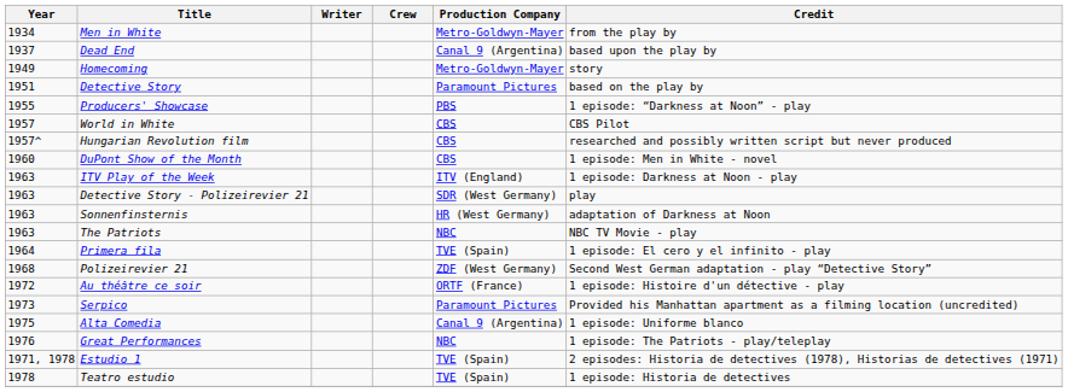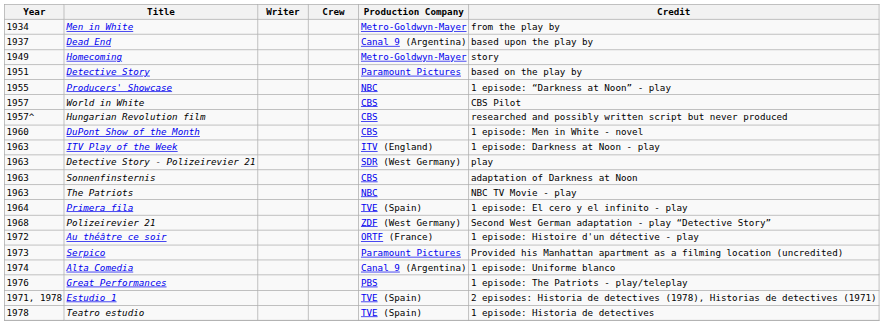 <table class="wikitable">
 <tr>
 <th>Year</th>
 <th>Title</th>
 <th width=65>Writer</th>
 <th width=65>Crew</th>
 <th>Production Company</th>
 <th>Credit</th>
 </tr>
 <tr>
 <td>1934</td>
 <td><em><a href='#'>Men in White</a></em></td>
 <td></td>
 <td></td>
 <td><a href='#'>Metro-Goldwyn-Mayer</a></td>
 <td>from the play by</td>
 </tr>
 <tr>
 <td>1937</td>
 <td><em><a href='#'>Dead End</a></em></td>
 <td></td>
 <td></td>
 <td><a href='#'>Canal 9</a> (Argentina)</td>
 <td>based upon the play by</td>
 </tr>
 <tr>
 <td>1949</td>
 <td><em><a href='#'>Homecoming</a></em></td>
 <td></td>
 <td></td>
 <td><a href='#'>Metro-Goldwyn-Mayer</a></td>
 <td>story</td>
 </tr>
 <tr>
 <td>1951</td>
 <td><em><a href='#'>Detective Story</a></em></td>
 <td></td>
 <td></td>
 <td><a href='#'>Paramount Pictures</a></td>
 <td>based on the play by</td>
 </tr>
 <tr>
 <td>1955</td>
 <td><em><a href='#'>Producers' Showcase</a></em></td>
 <td></td>
 <td></td>
-<td><a href='#'>PBS</a></td>
+<td><a href='#'>NBC</a></td>
 <td>1 episode: “Darkness at Noon” - play</td>
 </tr>
 <tr>
 <td>1957</td>
 <td><em>World in White</em></td>
 <td></td>
 <td></td>
 <td><a href='#'>CBS</a></td>
 <td>CBS Pilot</td>
 </tr>
 <tr>
 <td>1957^</td>
 <td><em>Hungarian Revolution film</em></td>
 <td></td>
 <td></td>
 <td><a href='#'>CBS</a></td>
 <td>researched and possibly written script but never produced</td>
 </tr>
 <tr>
 <td>1960</td>
 <td><em><a href='#'>DuPont Show of the Month</a></em></td>
 <td></td>
 <td></td>
 <td><a href='#'>CBS</a></td>
 <td>1 episode: Men in White - novel</td>
 </tr>
 <tr>
 <td>1963</td>
 <td><em><a href='#'>ITV Play of the Week</a></em></td>
 <td></td>
 <td></td>
 <td><a href='#'>ITV</a> (England)</td>
 <td>1 episode: Darkness at Noon - play</td>
 </tr>
 <tr>
 <td>1963</td>
 <td><em>Detective Story - Polizeirevier 21</em></td>
 <td></td>
 <td></td>
 <td><a href='#'>SDR</a> (West Germany)</td>
 <td>play</td>
 </tr>
 <tr>
 <td>1963</td>
 <td><em>Sonnenfinsternis</em></td>
 <td></td>
 <td></td>
-<td><a href='#'>HR</a> (West Germany)</td>
+<td><a href='#'>CBS</a></td>
 <td>adaptation of Darkness at Noon</td>
 </tr>
 <tr>
 <td>1963</td>
 <td><em>The Patriots</em></td>
 <td></td>
 <td></td>
 <td><a href='#'>NBC</a></td>
 <td>NBC TV Movie - play</td>
 </tr>
 <tr>
 <td>1964</td>
 <td><em><a href='#'>Primera fila</a></em></td>
 <td></td>
 <td></td>
 <td><a href='#'>TVE</a> (Spain)</td>
 <td>1 episode: El cero y el infinito - play</td>
 </tr>
 <tr>
 <td>1968</td>
 <td><em>Polizeirevier 21</em></td>
 <td></td>
 <td></td>
 <td><a href='#'>ZDF</a> (West Germany)</td>
 <td>Second West German adaptation - play “Detective Story”</td>
 </tr>
 <tr>
 <td>1972</td>
 <td><em><a href='#'>Au théâtre ce soir</a></em></td>
 <td></td>
 <td></td>
 <td><a href='#'>ORTF</a> (France)</td>
 <td>1 episode: Histoire d'un détective - play</td>
 </tr>
 <tr>
 <td>1973</td>
 <td><em><a href='#'>Serpico</a></em></td>
 <td></td>
 <td></td>
 <td><a href='#'>Paramount Pictures</a></td>
 <td>Provided his Manhattan apartment as a filming location (uncredited)</td>
 </tr>
 <tr>
-<td>1975</td>
+<td>1974</td>
 <td><em><a href='#'>Alta Comedia</a></em></td>
 <td></td>
 <td></td>
 <td><a href='#'>Canal 9</a> (Argentina)</td>
 <td>1 episode: Uniforme blanco</td>
 </tr>
 <tr>
 <td>1976</td>
 <td><em><a href='#'>Great Performances</a></em></td>
 <td></td>
 <td></td>
-<td><a href='#'>NBC</a></td>
+<td><a href='#'>PBS</a></td>
 <td>1 episode: The Patriots - play/teleplay</td>
 </tr>
 <tr>
 <td>1971, 1978</td>
 <td><em><a href='#'>Estudio 1</a></em></td>
 <td></td>
 <td></td>
 <td><a href='#'>TVE</a> (Spain)</td>
 <td>2 episodes: Historia de detectives (1978), Historias de detectives (1971)</td>
 </tr>
 <tr>
 <td>1978</td>
 <td><em>Teatro estudio</em></td>
 <td></td>
 <td></td>
 <td><a href='#'>TVE</a> (Spain)</td>
 <td>1 episode: Historia de detectives</td>
 </tr>
 <tr>
 </tr>
 </table>
